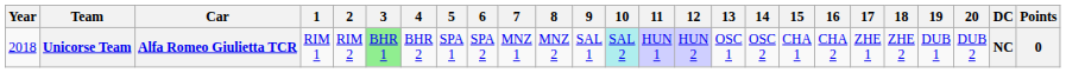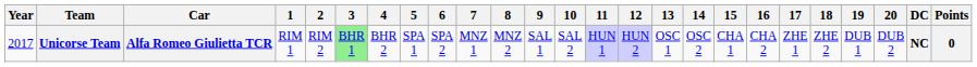 <table class="wikitable" style="text-align:center; font-size:85%">
 <tr>
 <th>Year</th>
 <th>Team</th>
 <th>Car</th>
 <th>1</th>
 <th>2</th>
 <th>3</th>
 <th>4</th>
 <th>5</th>
 <th>6</th>
 <th>7</th>
 <th>8</th>
 <th>9</th>
 <th>10</th>
 <th>11</th>
 <th>12</th>
 <th>13</th>
 <th>14</th>
 <th>15</th>
 <th>16</th>
 <th>17</th>
 <th>18</th>
 <th>19</th>
 <th>20</th>
 <th>DC</th>
 <th>Points</th>
 </tr>
 <tr>
-<td><a href='#'>2018</a></td>
+<td><a href='#'>2017</a></td>
 <th><a href='#'>Unicorse Team</a></th>
 <th><a href='#'>Alfa Romeo Giulietta TCR</a></th>
 <td><a href='#'>RIM<br>1</a></td>
 <td><a href='#'>RIM<br>2</a></td>
 <td style="background: lightgreen;"><a href='#'>BHR<br>1</a></td>
 <td><a href='#'>BHR<br>2</a></td>
 <td><a href='#'>SPA<br>1</a></td>
 <td><a href='#'>SPA<br>2</a></td>
 <td><a href='#'>MNZ<br>1</a></td>
 <td><a href='#'>MNZ<br>2</a></td>
 <td><a href='#'>SAL<br>1</a></td>
-<td style="background: paleturquoise;"><a href='#'>SAL<br>2</a></td>
+<td><a href='#'>SAL<br>2</a></td>
 <td style="background:#CFCFFF;"><a href='#'>HUN<br>1</a><br></td>
 <td style="background:#CFCFFF;"><a href='#'>HUN<br>2</a><br></td>
 <td><a href='#'>OSC<br>1</a></td>
 <td><a href='#'>OSC<br>2</a></td>
 <td><a href='#'>CHA<br>1</a></td>
 <td><a href='#'>CHA<br>2</a></td>
 <td><a href='#'>ZHE<br>1</a></td>
 <td><a href='#'>ZHE<br>2</a></td>
 <td><a href='#'>DUB<br>1</a></td>
 <td><a href='#'>DUB<br>2</a></td>
 <th>NC</th>
 <th>0</th>
 </tr>
 </table>
